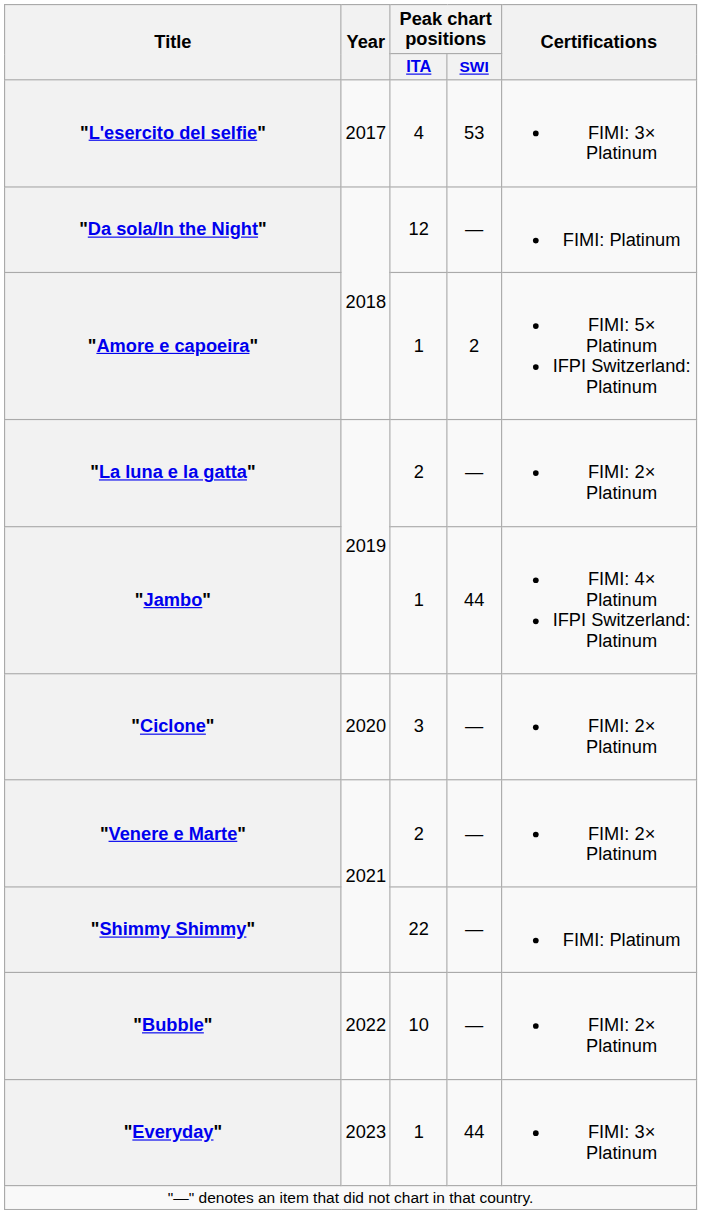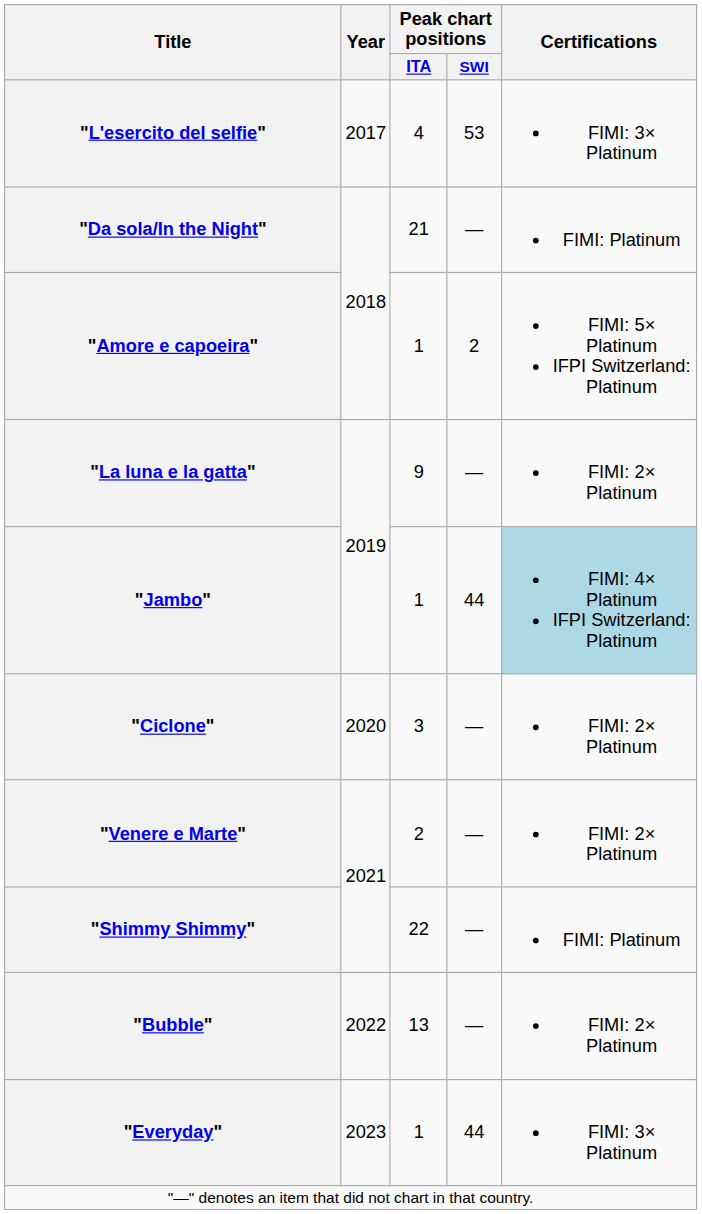 <table class="wikitable plainrowheaders" style="text-align:center;">
 <tr>
 <th scope="col" rowspan="2" style="width:18em;">Title</th>
 <th scope="col" rowspan="2" style="width:1em;">Year</th>
 <th scope="col" colspan="2">Peak chart positions</th>
 <th scope="col" rowspan="2">Certifications</th>
 </tr>
 <tr>
 <th scope="col" style="width:3em;font-size:90%;"><a href='#'>ITA</a><br></th>
 <th scope="col" style="width:3em;font-size:85%;"><a href='#'>SWI</a><br></th>
 </tr>
 <tr>
 <th scope="row">"<a href='#'>L'esercito del selfie</a>"<br></th>
 <td>2017</td>
 <td>4</td>
 <td>53</td>
 <td><br><ul><li>FIMI: 3× Platinum</li></ul></td>
 </tr>
 <tr>
 <th scope="row">"<a href='#'>Da sola/In the Night</a>"<br></th>
 <td rowspan="2">2018</td>
-<td>12</td>
+<td>21</td>
 <td>—</td>
 <td><br><ul><li>FIMI: Platinum</li></ul></td>
 </tr>
 <tr>
 <th scope="row">"<a href='#'>Amore e capoeira</a>"<br></th>
 <td>1</td>
 <td>2</td>
 <td><br><ul><li>FIMI: 5× Platinum</li><li>IFPI Switzerland: Platinum</li></ul></td>
 </tr>
 <tr>
 <th scope="row">"<a href='#'>La luna e la gatta</a>"<br></th>
 <td rowspan="2">2019</td>
-<td>2</td>
+<td>9</td>
 <td>—</td>
 <td><br><ul><li>FIMI: 2× Platinum</li></ul></td>
 </tr>
 <tr>
 <th scope="row">"<a href='#'>Jambo</a>"<br></th>
 <td>1</td>
 <td>44</td>
-<td><br><ul><li>FIMI: 4× Platinum</li><li>IFPI Switzerland: Platinum</li></ul></td>
+<td style="background: lightblue;"><br><ul><li>FIMI: 4× Platinum</li><li>IFPI Switzerland: Platinum</li></ul></td>
 </tr>
 <tr>
 <th scope="row">"<a href='#'>Ciclone</a>"<br></th>
 <td>2020</td>
 <td>3</td>
 <td>—</td>
 <td><br><ul><li>FIMI: 2× Platinum</li></ul></td>
 </tr>
 <tr>
 <th scope="row">"<a href='#'>Venere e Marte</a>"<br></th>
 <td rowspan="2">2021</td>
 <td>2</td>
 <td>—</td>
 <td><br><ul><li>FIMI: 2× Platinum</li></ul></td>
 </tr>
 <tr>
 <th scope="row">"<a href='#'>Shimmy Shimmy</a>"<br></th>
 <td>22</td>
 <td>—</td>
 <td><br><ul><li>FIMI: Platinum</li></ul></td>
 </tr>
 <tr>
 <th scope="row">"<a href='#'>Bubble</a>"<br></th>
 <td>2022</td>
-<td>10</td>
+<td>13</td>
 <td>—</td>
 <td><br><ul><li>FIMI: 2× Platinum</li></ul></td>
 </tr>
 <tr>
 <th scope="row">"<a href='#'>Everyday</a>"<br></th>
 <td>2023</td>
 <td>1</td>
 <td>44</td>
 <td><br><ul><li>FIMI: 3× Platinum</li></ul></td>
 </tr>
 <tr>
 <td colspan="5" style="text-align:center; font-size:85%;">"—" denotes an item that did not chart in that country.</td>
 </tr>
 </table>
